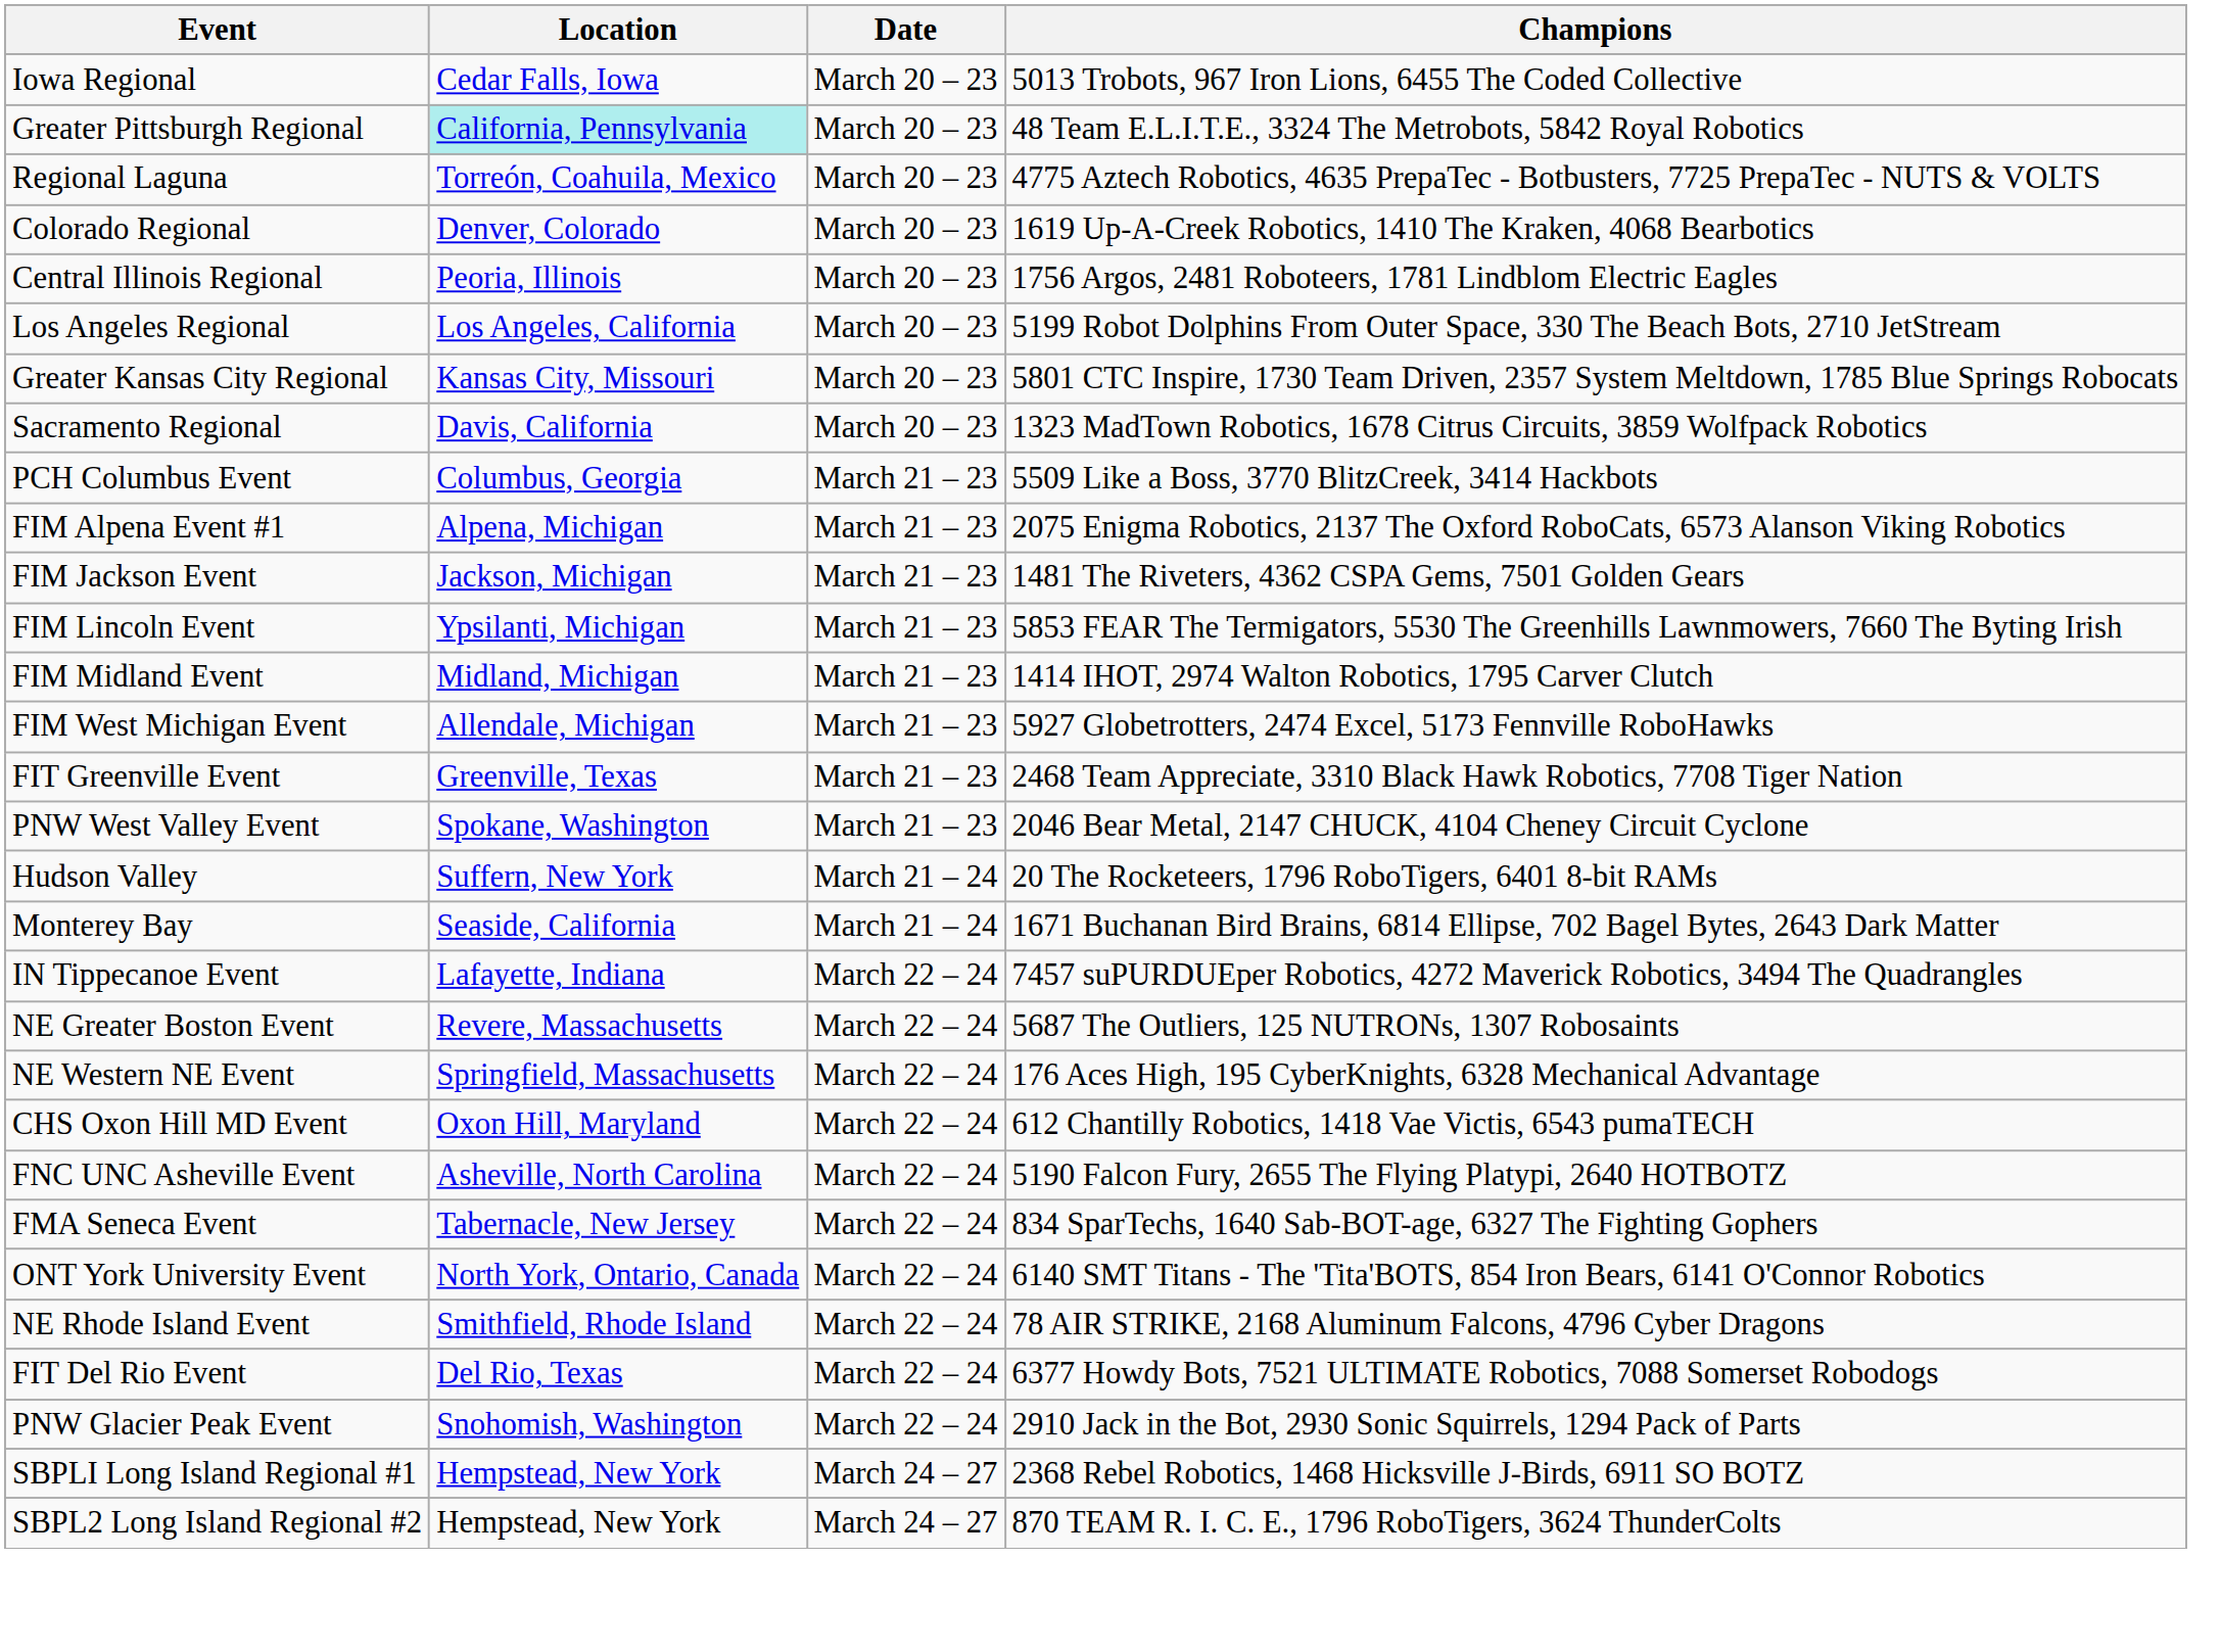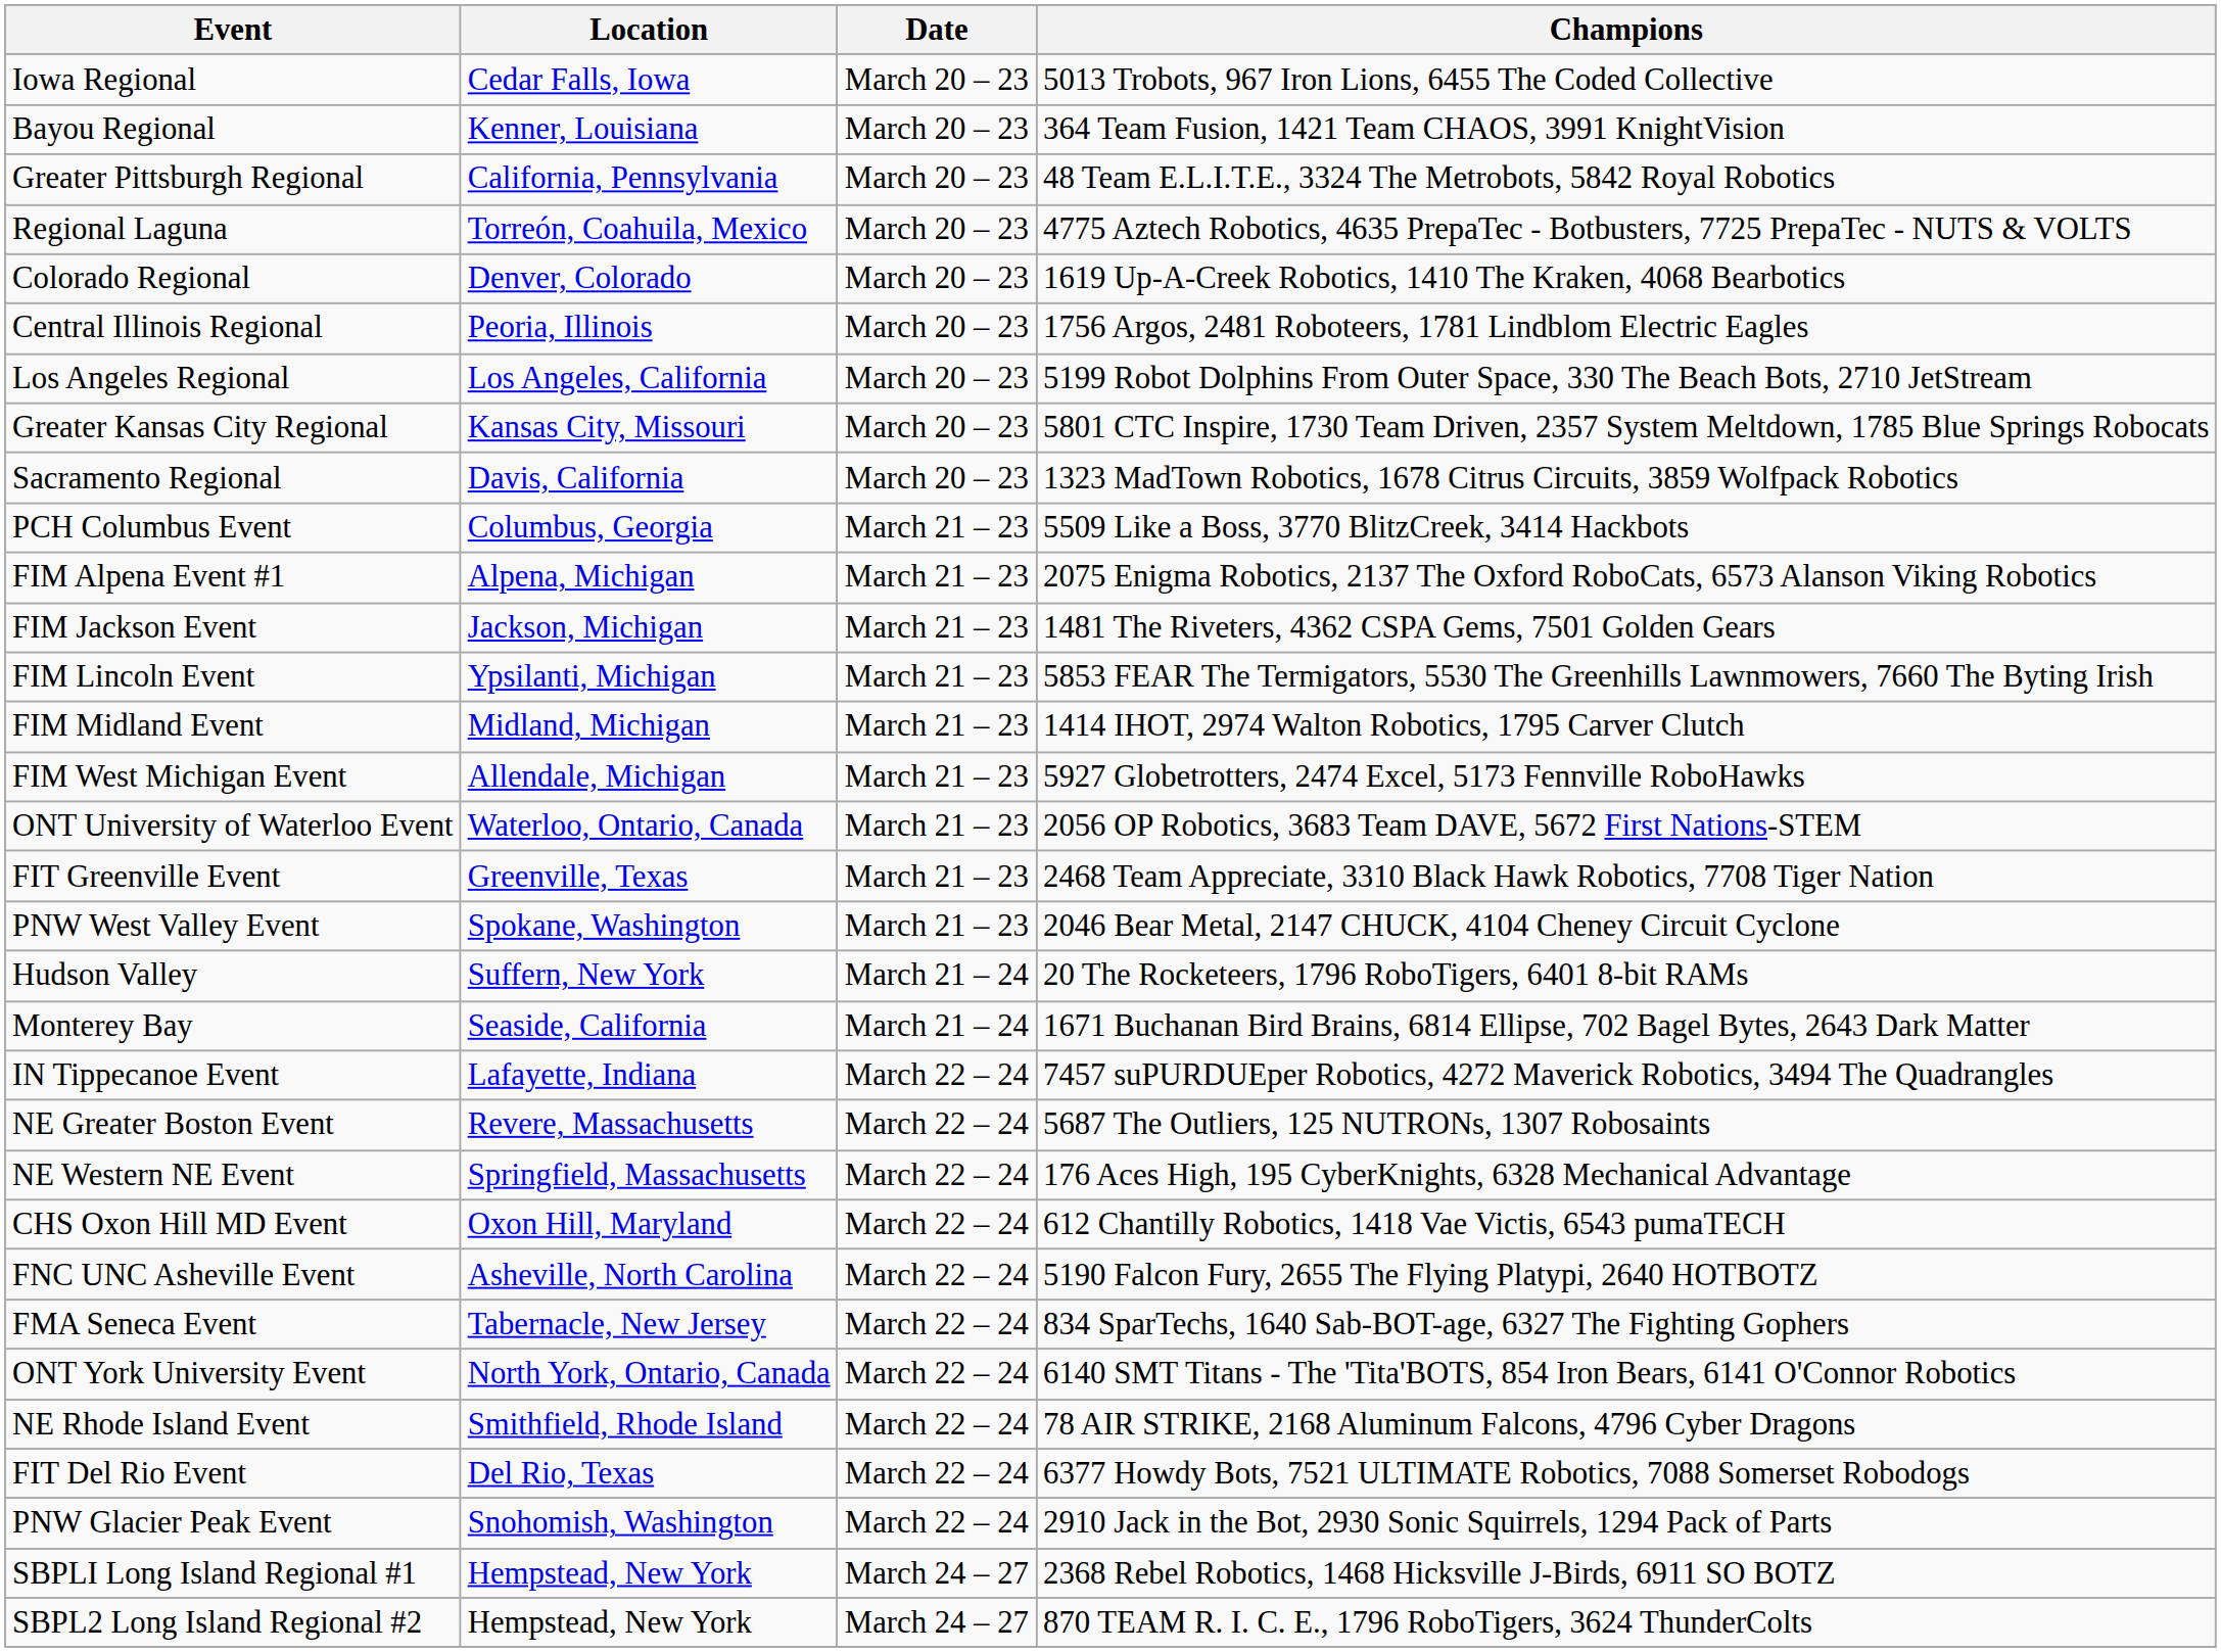 <table class="wikitable">
 <tr>
 <th>Event</th>
 <th>Location</th>
 <th>Date</th>
 <th>Champions</th>
 </tr>
 <tr>
 <td>Iowa Regional</td>
 <td><a href='#'>Cedar Falls, Iowa</a></td>
 <td>March 20 – 23</td>
 <td>5013 Trobots, 967 Iron Lions, 6455 The Coded Collective</td>
 </tr>
 <tr>
+<td>Bayou Regional</td>
+<td><a href='#'>Kenner, Louisiana</a></td>
+<td>March 20 – 23</td>
+<td>364 Team Fusion, 1421 Team CHAOS, 3991 KnightVision</td>
+</tr>
+<tr>
 <td>Greater Pittsburgh Regional</td>
-<td style="background: paleturquoise;"><a href='#'>California, Pennsylvania</a></td>
+<td><a href='#'>California, Pennsylvania</a></td>
 <td>March 20 – 23</td>
 <td>48 Team E.L.I.T.E., 3324 The Metrobots, 5842 Royal Robotics</td>
 </tr>
 <tr>
 <td>Regional Laguna</td>
 <td><a href='#'>Torreón, Coahuila, Mexico</a></td>
 <td>March 20 – 23</td>
 <td>4775 Aztech Robotics, 4635 PrepaTec - Botbusters, 7725 PrepaTec - NUTS & VOLTS</td>
 </tr>
 <tr>
 <td>Colorado Regional</td>
 <td><a href='#'>Denver, Colorado</a></td>
 <td>March 20 – 23</td>
 <td>1619 Up-A-Creek Robotics, 1410 The Kraken, 4068 Bearbotics</td>
 </tr>
 <tr>
 <td>Central Illinois Regional</td>
 <td><a href='#'>Peoria, Illinois</a></td>
 <td>March 20 – 23</td>
 <td>1756 Argos, 2481 Roboteers, 1781 Lindblom Electric Eagles</td>
 </tr>
 <tr>
 <td>Los Angeles Regional</td>
 <td><a href='#'>Los Angeles, California</a></td>
 <td>March 20 – 23</td>
 <td>5199 Robot Dolphins From Outer Space, 330 The Beach Bots, 2710 JetStream</td>
 </tr>
 <tr>
 <td>Greater Kansas City Regional</td>
 <td><a href='#'>Kansas City, Missouri</a></td>
 <td>March 20 – 23</td>
 <td>5801 CTC Inspire, 1730 Team Driven, 2357 System Meltdown, 1785 Blue Springs Robocats</td>
 </tr>
 <tr>
 <td>Sacramento Regional</td>
 <td><a href='#'>Davis, California</a></td>
 <td>March 20 – 23</td>
 <td>1323 MadTown Robotics, 1678 Citrus Circuits, 3859 Wolfpack Robotics</td>
 </tr>
 <tr>
 <td>PCH Columbus Event</td>
 <td><a href='#'>Columbus, Georgia</a></td>
 <td>March 21 – 23</td>
 <td>5509 Like a Boss, 3770 BlitzCreek, 3414 Hackbots</td>
 </tr>
 <tr>
 <td>FIM Alpena Event #1</td>
 <td><a href='#'>Alpena, Michigan</a></td>
 <td>March 21 – 23</td>
 <td>2075 Enigma Robotics, 2137 The Oxford RoboCats, 6573 Alanson Viking Robotics</td>
 </tr>
 <tr>
 <td>FIM Jackson Event</td>
 <td><a href='#'>Jackson, Michigan</a></td>
 <td>March 21 – 23</td>
 <td>1481 The Riveters, 4362 CSPA Gems, 7501 Golden Gears</td>
 </tr>
 <tr>
 <td>FIM Lincoln Event</td>
 <td><a href='#'>Ypsilanti, Michigan</a></td>
 <td>March 21 – 23</td>
 <td>5853 FEAR The Termigators, 5530 The Greenhills Lawnmowers, 7660 The Byting Irish</td>
 </tr>
 <tr>
 <td>FIM Midland Event</td>
 <td><a href='#'>Midland, Michigan</a></td>
 <td>March 21 – 23</td>
 <td>1414 IHOT, 2974 Walton Robotics, 1795 Carver Clutch</td>
 </tr>
 <tr>
 <td>FIM West Michigan Event</td>
 <td><a href='#'>Allendale, Michigan</a></td>
 <td>March 21 – 23</td>
 <td>5927 Globetrotters, 2474 Excel, 5173 Fennville RoboHawks</td>
+</tr>
+<tr>
+<td>ONT University of Waterloo Event</td>
+<td><a href='#'>Waterloo, Ontario, Canada</a></td>
+<td>March 21 – 23</td>
+<td>2056 OP Robotics, 3683 Team DAVE, 5672 <a href='#'>First Nations</a>-STEM</td>
 </tr>
 <tr>
 <td>FIT Greenville Event</td>
 <td><a href='#'>Greenville, Texas</a></td>
 <td>March 21 – 23</td>
 <td>2468 Team Appreciate, 3310 Black Hawk Robotics, 7708 Tiger Nation</td>
 </tr>
 <tr>
 <td>PNW West Valley Event</td>
 <td><a href='#'>Spokane, Washington</a></td>
 <td>March 21 – 23</td>
 <td>2046 Bear Metal, 2147 CHUCK, 4104 Cheney Circuit Cyclone</td>
 </tr>
 <tr>
 <td>Hudson Valley</td>
 <td><a href='#'>Suffern, New York</a></td>
 <td>March 21 – 24</td>
 <td>20 The Rocketeers, 1796 RoboTigers, 6401 8-bit RAMs</td>
 </tr>
 <tr>
 <td>Monterey Bay</td>
 <td><a href='#'>Seaside, California</a></td>
 <td>March 21 – 24</td>
 <td>1671 Buchanan Bird Brains, 6814 Ellipse, 702 Bagel Bytes, 2643 Dark Matter</td>
 </tr>
 <tr>
 <td>IN Tippecanoe Event</td>
 <td><a href='#'>Lafayette, Indiana</a></td>
 <td>March 22 – 24</td>
 <td>7457 suPURDUEper Robotics, 4272 Maverick Robotics, 3494 The Quadrangles</td>
 </tr>
 <tr>
 <td>NE Greater Boston Event</td>
 <td><a href='#'>Revere, Massachusetts</a></td>
 <td>March 22 – 24</td>
 <td>5687 The Outliers, 125 NUTRONs, 1307 Robosaints</td>
 </tr>
 <tr>
 <td>NE Western NE Event</td>
 <td><a href='#'>Springfield, Massachusetts</a></td>
 <td>March 22 – 24</td>
 <td>176 Aces High, 195 CyberKnights, 6328 Mechanical Advantage</td>
 </tr>
 <tr>
 <td>CHS Oxon Hill MD Event</td>
 <td><a href='#'>Oxon Hill, Maryland</a></td>
 <td>March 22 – 24</td>
 <td>612 Chantilly Robotics, 1418 Vae Victis, 6543 pumaTECH</td>
 </tr>
 <tr>
 <td>FNC UNC Asheville Event</td>
 <td><a href='#'>Asheville, North Carolina</a></td>
 <td>March 22 – 24</td>
 <td>5190 Falcon Fury, 2655 The Flying Platypi, 2640 HOTBOTZ</td>
 </tr>
 <tr>
 <td>FMA Seneca Event</td>
 <td><a href='#'>Tabernacle, New Jersey</a></td>
 <td>March 22 – 24</td>
 <td>834 SparTechs, 1640 Sab-BOT-age, 6327 The Fighting Gophers</td>
 </tr>
 <tr>
 <td>ONT York University Event</td>
 <td><a href='#'>North York, Ontario, Canada</a></td>
 <td>March 22 – 24</td>
 <td>6140 SMT Titans - The 'Tita'BOTS, 854 Iron Bears, 6141 O'Connor Robotics</td>
 </tr>
 <tr>
 <td>NE Rhode Island Event</td>
 <td><a href='#'>Smithfield, Rhode Island</a></td>
 <td>March 22 – 24</td>
 <td>78 AIR STRIKE, 2168 Aluminum Falcons, 4796 Cyber Dragons</td>
 </tr>
 <tr>
 <td>FIT Del Rio Event</td>
 <td><a href='#'>Del Rio, Texas</a></td>
 <td>March 22 – 24</td>
 <td>6377 Howdy Bots, 7521 ULTIMATE Robotics, 7088 Somerset Robodogs</td>
 </tr>
 <tr>
 <td>PNW Glacier Peak Event</td>
 <td><a href='#'>Snohomish, Washington</a></td>
 <td>March 22 – 24</td>
 <td>2910 Jack in the Bot, 2930 Sonic Squirrels, 1294 Pack of Parts</td>
 </tr>
 <tr>
 <td>SBPLI Long Island Regional #1</td>
 <td><a href='#'>Hempstead, New York</a></td>
 <td>March 24 – 27</td>
 <td>2368 Rebel Robotics, 1468 Hicksville J-Birds, 6911 SO BOTZ</td>
 </tr>
 <tr>
 <td>SBPL2 Long Island Regional #2</td>
 <td>Hempstead, New York</td>
 <td>March 24 – 27</td>
 <td>870 TEAM R. I. C. E., 1796 RoboTigers, 3624 ThunderColts</td>
 </tr>
 <tr>
 </tr>
 </table>
